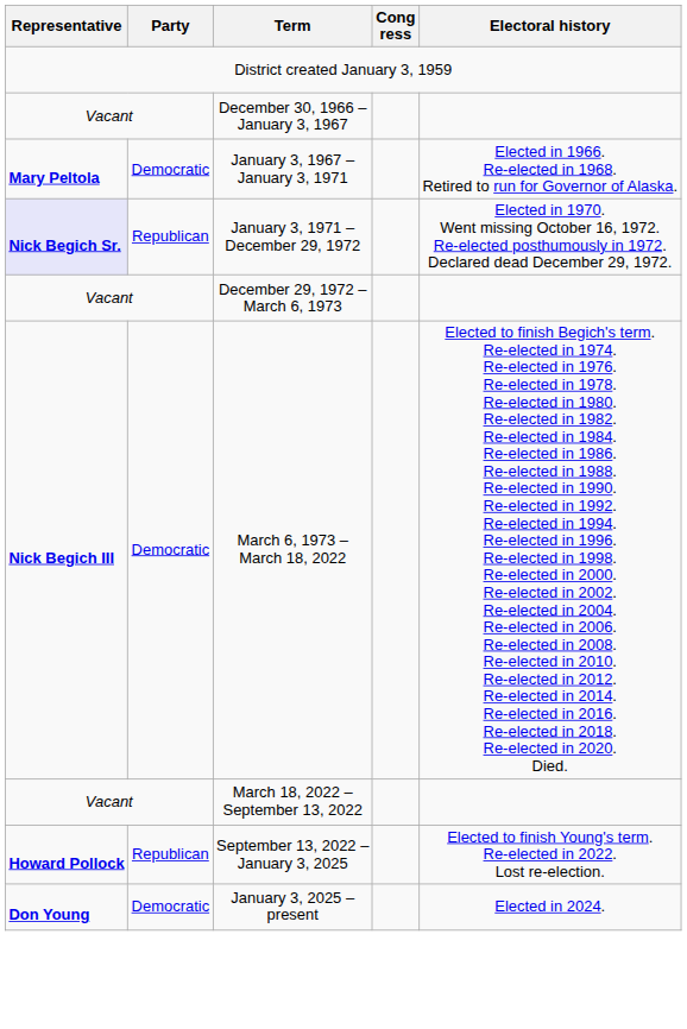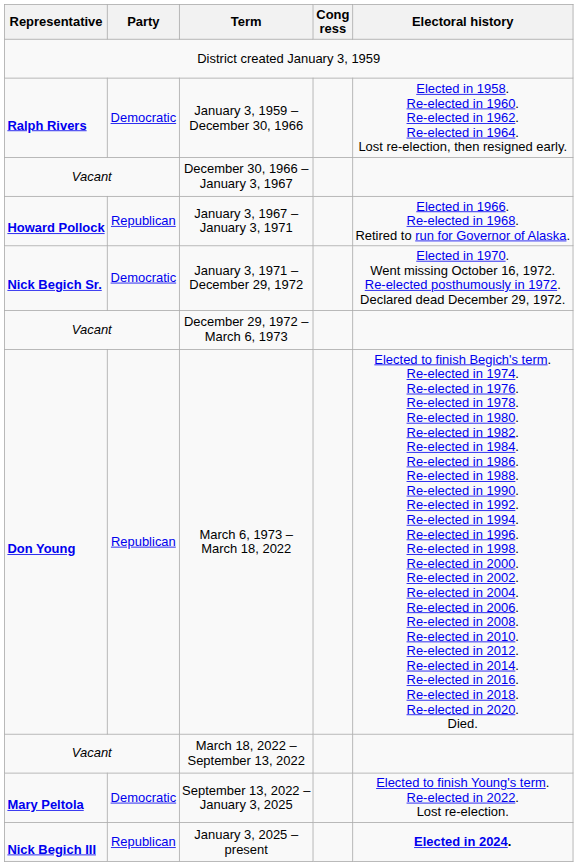 <table class=wikitable style="text-align:center">
 <tr>
 <th>Representative<br></th>
 <th>Party</th>
 <th>Term</th>
 <th>Cong<br>ress</th>
 <th>Electoral history</th>
 </tr>
 <tr style="height:3em">
 <td colspan=5>District created January 3, 1959</td>
 </tr>
 <tr style="height:3em">
+<td align=left><br><strong><a href='#'>Ralph Rivers</a></strong><br></td>
+<td><a href='#'>Democratic</a></td>
+<td nowrap>January 3, 1959 –<br>December 30, 1966</td>
+<td></td>
+<td><a href='#'>Elected in 1958</a>.<br><a href='#'>Re-elected in 1960</a>.<br><a href='#'>Re-elected in 1962</a>.<br><a href='#'>Re-elected in 1964</a>.<br>Lost re-election, then resigned early.</td>
+</tr>
+<tr style="height:3em">
 <td colspan=2><em>Vacant</em></td>
 <td nowrap>December 30, 1966 –<br>January 3, 1967</td>
 <td></td>
 <td></td>
 </tr>
 <tr style="height:3em">
-<td align=left><br><strong><a href='#'>Mary Peltola</a></strong><br></td>
-<td><a href='#'>Democratic</a></td>
+<td align=left><br><strong><a href='#'>Howard Pollock</a></strong><br></td>
+<td><a href='#'>Republican</a></td>
 <td nowrap>January 3, 1967 –<br>January 3, 1971</td>
 <td></td>
 <td><a href='#'>Elected in 1966</a>.<br><a href='#'>Re-elected in 1968</a>.<br>Retired to <a href='#'>run for Governor of Alaska</a>.</td>
 </tr>
 <tr style="height:3em">
-<td align=left style="background: lavender;"><br><strong><a href='#'>Nick Begich Sr.</a></strong><br></td>
-<td><a href='#'>Republican</a></td>
+<td align=left><br><strong><a href='#'>Nick Begich Sr.</a></strong><br></td>
+<td><a href='#'>Democratic</a></td>
 <td nowrap>January 3, 1971 –<br>December 29, 1972</td>
 <td></td>
 <td><a href='#'>Elected in 1970</a>.<br>Went missing October 16, 1972.<br><a href='#'>Re-elected posthumously in 1972</a>.<br>Declared dead December 29, 1972.</td>
 </tr>
 <tr style="height:3em">
 <td colspan=2><em>Vacant</em></td>
 <td nowrap>December 29, 1972 –<br>March 6, 1973</td>
 <td></td>
 <td></td>
 </tr>
 <tr style="height:3em">
-<td align=left><br><strong><a href='#'>Nick Begich III</a></strong> <br></td>
-<td><a href='#'>Democratic</a></td>
+<td align=left><br><strong><a href='#'>Don Young</a></strong><br></td>
+<td><a href='#'>Republican</a></td>
 <td nowrap>March 6, 1973 –<br>March 18, 2022</td>
 <td></td>
 <td><a href='#'>Elected to finish Begich's term</a>.<br><a href='#'>Re-elected in 1974</a>.<br><a href='#'>Re-elected in 1976</a>.<br><a href='#'>Re-elected in 1978</a>.<br><a href='#'>Re-elected in 1980</a>.<br><a href='#'>Re-elected in 1982</a>.<br><a href='#'>Re-elected in 1984</a>.<br><a href='#'>Re-elected in 1986</a>.<br><a href='#'>Re-elected in 1988</a>.<br><a href='#'>Re-elected in 1990</a>.<br><a href='#'>Re-elected in 1992</a>.<br><a href='#'>Re-elected in 1994</a>.<br><a href='#'>Re-elected in 1996</a>.<br><a href='#'>Re-elected in 1998</a>.<br><a href='#'>Re-elected in 2000</a>.<br><a href='#'>Re-elected in 2002</a>.<br><a href='#'>Re-elected in 2004</a>.<br><a href='#'>Re-elected in 2006</a>.<br><a href='#'>Re-elected in 2008</a>.<br><a href='#'>Re-elected in 2010</a>.<br><a href='#'>Re-elected in 2012</a>.<br><a href='#'>Re-elected in 2014</a>.<br><a href='#'>Re-elected in 2016</a>.<br><a href='#'>Re-elected in 2018</a>.<br><a href='#'>Re-elected in 2020</a>.<br>Died.</td>
 </tr>
 <tr style="height:3em">
 <td colspan="2"><em>Vacant</em></td>
 <td>March 18, 2022 –<br>September 13, 2022</td>
 <td></td>
 <td></td>
 </tr>
 <tr style="height:3em">
-<td align=left><br><strong><a href='#'>Howard Pollock</a></strong><br></td>
-<td><a href='#'>Republican</a></td>
+<td align=left><br><strong><a href='#'>Mary Peltola</a></strong><br></td>
+<td><a href='#'>Democratic</a></td>
 <td nowrap>September 13, 2022 – <br>January 3, 2025</td>
 <td></td>
 <td><a href='#'>Elected to finish Young's term</a>.<br><a href='#'>Re-elected in 2022</a>. <br>Lost re-election.</td>
 </tr>
 <tr style="height:3em">
-<td align=left><br><strong><a href='#'>Don Young</a></strong><br></td>
-<td><a href='#'>Democratic</a></td>
+<td align=left><br><strong><a href='#'>Nick Begich III</a></strong> <br></td>
+<td><a href='#'>Republican</a></td>
 <td nowrap>January 3, 2025 –<br>present</td>
 <td></td>
-<td><a href='#'>Elected in 2024</a>.</td>
+<td><strong><a href='#'>Elected in 2024</a>.</strong></td>
 </tr>
 </table>
